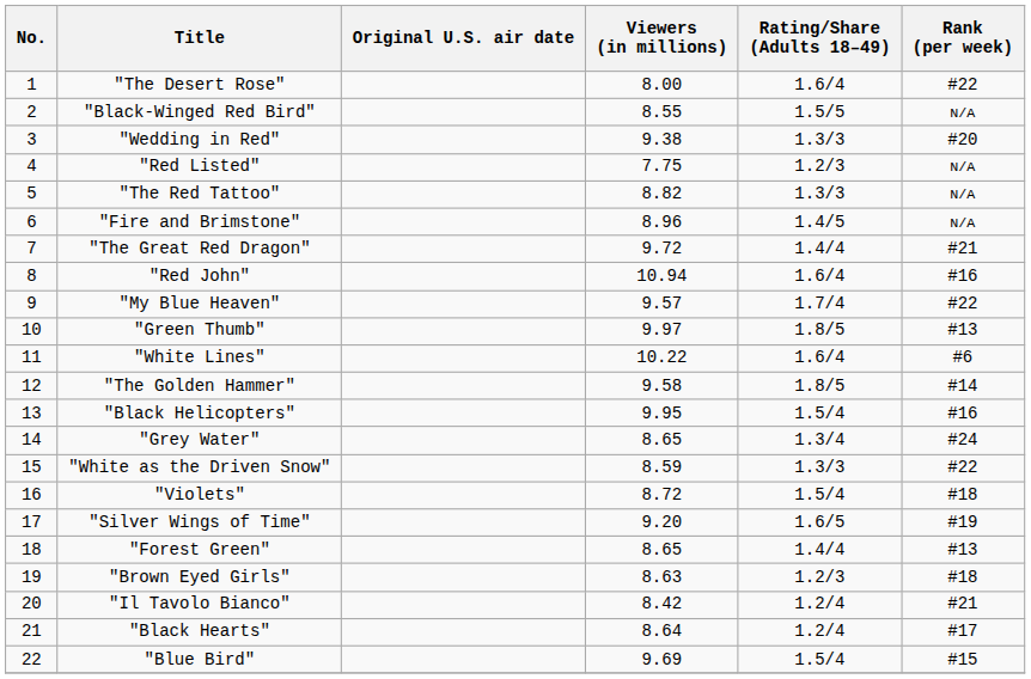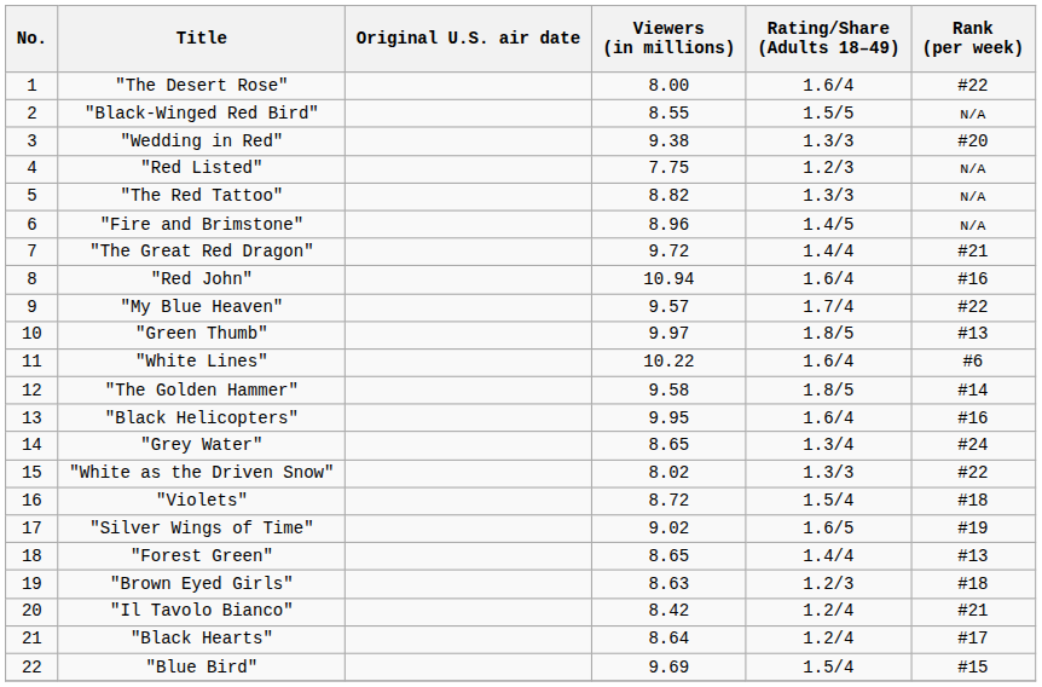 <table class="wikitable" style="text-align:center;">
 <tr>
 <th style="padding: 10px 8px">No.</th>
 <th style="padding: 10px 8px">Title</th>
 <th style="padding: 10px 8px">Original U.S. air date</th>
 <th style="padding: 10px 8px">Viewers<br>(in millions)</th>
 <th style="padding: 10px 8px">Rating/Share<br>(Adults 18–49)</th>
 <th style="padding: 10px 8px">Rank<br>(per week)</th>
 </tr>
 <tr>
 <td>1</td>
 <td>"The Desert Rose"</td>
 <td></td>
 <td>8.00</td>
 <td>1.6/4</td>
 <td>#22</td>
 </tr>
 <tr>
 <td>2</td>
 <td>"Black-Winged Red Bird"</td>
 <td></td>
 <td>8.55</td>
 <td>1.5/5</td>
 <td><span><small>N/A</small></span></td>
 </tr>
 <tr>
 <td>3</td>
 <td>"Wedding in Red"</td>
 <td></td>
 <td>9.38</td>
 <td>1.3/3</td>
 <td>#20</td>
 </tr>
 <tr>
 <td>4</td>
 <td>"Red Listed"</td>
 <td></td>
 <td>7.75</td>
 <td>1.2/3</td>
 <td><span><small>N/A</small></span></td>
 </tr>
 <tr>
 <td>5</td>
 <td>"The Red Tattoo"</td>
 <td></td>
 <td>8.82</td>
 <td>1.3/3</td>
 <td><span><small>N/A</small></span></td>
 </tr>
 <tr>
 <td>6</td>
 <td>"Fire and Brimstone"</td>
 <td></td>
 <td>8.96</td>
 <td>1.4/5</td>
 <td><span><small>N/A</small></span></td>
 </tr>
 <tr>
 <td>7</td>
 <td>"The Great Red Dragon"</td>
 <td></td>
 <td>9.72</td>
 <td>1.4/4</td>
 <td>#21</td>
 </tr>
 <tr>
 <td>8</td>
 <td>"Red John"</td>
 <td></td>
 <td>10.94</td>
 <td>1.6/4</td>
 <td>#16</td>
 </tr>
 <tr>
 <td>9</td>
 <td>"My Blue Heaven"</td>
 <td></td>
 <td>9.57</td>
 <td>1.7/4</td>
 <td>#22</td>
 </tr>
 <tr>
 <td>10</td>
 <td>"Green Thumb"</td>
 <td></td>
 <td>9.97</td>
 <td>1.8/5</td>
 <td>#13</td>
 </tr>
 <tr>
 <td>11</td>
 <td>"White Lines"</td>
 <td></td>
 <td>10.22</td>
 <td>1.6/4</td>
 <td>#6</td>
 </tr>
 <tr>
 <td>12</td>
 <td>"The Golden Hammer"</td>
 <td></td>
 <td>9.58</td>
 <td>1.8/5</td>
 <td>#14</td>
 </tr>
 <tr>
 <td>13</td>
 <td>"Black Helicopters"</td>
 <td></td>
 <td>9.95</td>
-<td>1.5/4</td>
+<td>1.6/4</td>
 <td>#16</td>
 </tr>
 <tr>
 <td>14</td>
 <td>"Grey Water"</td>
 <td></td>
 <td>8.65</td>
 <td>1.3/4</td>
 <td>#24</td>
 </tr>
 <tr>
 <td>15</td>
 <td style="padding: 0px 8px">"White as the Driven Snow"</td>
 <td></td>
-<td>8.59</td>
+<td>8.02</td>
 <td>1.3/3</td>
 <td>#22</td>
 </tr>
 <tr>
 <td>16</td>
 <td>"Violets"</td>
 <td></td>
 <td>8.72</td>
 <td>1.5/4</td>
 <td>#18</td>
 </tr>
 <tr>
 <td>17</td>
 <td>"Silver Wings of Time"</td>
 <td></td>
-<td>9.20</td>
+<td>9.02</td>
 <td>1.6/5</td>
 <td>#19</td>
 </tr>
 <tr>
 <td>18</td>
 <td>"Forest Green"</td>
 <td></td>
 <td>8.65</td>
 <td>1.4/4</td>
 <td>#13</td>
 </tr>
 <tr>
 <td>19</td>
 <td>"Brown Eyed Girls"</td>
 <td></td>
 <td>8.63</td>
 <td>1.2/3</td>
 <td>#18</td>
 </tr>
 <tr>
 <td>20</td>
 <td>"Il Tavolo Bianco"</td>
 <td></td>
 <td>8.42</td>
 <td>1.2/4</td>
 <td>#21</td>
 </tr>
 <tr>
 <td>21</td>
 <td>"Black Hearts"</td>
 <td></td>
 <td>8.64</td>
 <td>1.2/4</td>
 <td>#17</td>
 </tr>
 <tr>
 <td>22</td>
 <td>"Blue Bird"</td>
 <td></td>
 <td>9.69</td>
 <td>1.5/4</td>
 <td>#15</td>
 </tr>
 <tr>
 </tr>
 </table>
